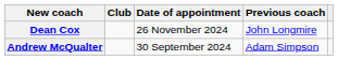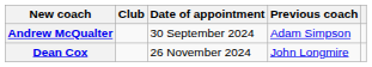 <table class="wikitable plainrowheaders">
 <tr>
 <th>New coach</th>
 <th>Club</th>
 <th>Date of appointment</th>
 <th>Previous coach</th>
 <th></th>
 </tr>
 <tr>
+<th scope=row><a href='#'>Andrew McQualter</a></th>
+<td></td>
+<td>30 September 2024</td>
+<td><a href='#'>Adam Simpson</a></td>
+<td align=center></td>
+</tr>
+<tr>
 <th scope=row><a href='#'>Dean Cox</a></th>
 <td></td>
 <td>26 November 2024</td>
 <td><a href='#'>John Longmire</a></td>
 <td align=center></td>
 </tr>
-<tr>
-<th scope=row><a href='#'>Andrew McQualter</a></th>
-<td></td>
-<td>30 September 2024</td>
-<td><a href='#'>Adam Simpson</a></td>
-<td align=center></td>
-</tr>
 </table>
